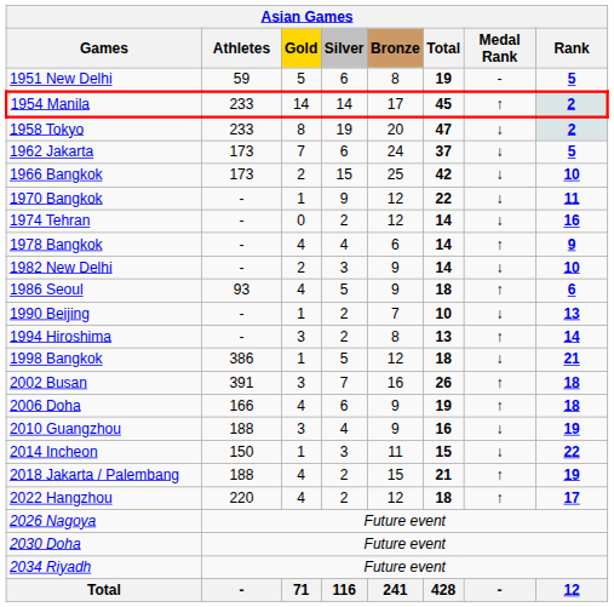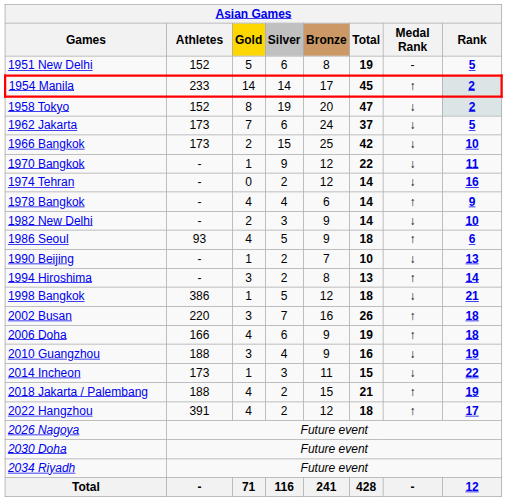 <table class="wikitable sortable plainrowheaders" border="1" style="text-align:center;">
 <tr>
 <th colspan=9><a href='#'>Asian Games</a></th>
 </tr>
 <tr>
 <th scope="col" style="width:13em;">Games</th>
 <th scope="col" style="width:5em;">Athletes</th>
 <th scope="col" style="background-color:gold; font-weight:bold;">Gold</th>
 <th scope="col" style="background-color:silver; font-weight:bold;">Silver</th>
 <th scope="col" style="background-color:#cc9966; font-weight:bold;">Bronze</th>
 <th scope="col">Total</th>
 <th style="width:4.5em; font-weight:bold;">Medal Rank</th>
 <th style="width:4.5em; font-weight:bold;">Rank</th>
 </tr>
 <tr>
 <td align=left> <a href='#'>1951 New Delhi</a></td>
-<td>59</td>
+<td>152</td>
 <td>5</td>
 <td>6</td>
 <td>8</td>
 <td><strong>19</strong></td>
 <td>-</td>
 <td><a href='#'><strong>5</strong></a></td>
 </tr>
 <tr style="border: 3px solid red">
 <td align=left> <a href='#'>1954 Manila</a></td>
 <td>233</td>
 <td>14</td>
 <td>14</td>
 <td>17</td>
 <td><strong>45</strong></td>
 <td>↑</td>
 <td bgcolor=dce5e5><a href='#'><strong>2</strong></a></td>
 </tr>
 <tr>
 <td align=left> <a href='#'>1958 Tokyo</a></td>
-<td>233</td>
+<td>152</td>
 <td>8</td>
 <td>19</td>
 <td>20</td>
 <td><strong>47</strong></td>
 <td>↓</td>
 <td bgcolor=dce5e5><a href='#'><strong>2</strong></a></td>
 </tr>
 <tr>
 <td align=left> <a href='#'>1962 Jakarta</a></td>
 <td>173</td>
 <td>7</td>
 <td>6</td>
 <td>24</td>
 <td><strong>37</strong></td>
 <td>↓</td>
 <td><a href='#'><strong>5</strong></a></td>
 </tr>
 <tr>
 <td align=left> <a href='#'>1966 Bangkok</a></td>
 <td>173</td>
 <td>2</td>
 <td>15</td>
 <td>25</td>
 <td><strong>42</strong></td>
 <td>↓</td>
 <td><a href='#'><strong>10</strong></a></td>
 </tr>
 <tr>
 <td align=left> <a href='#'>1970 Bangkok</a></td>
 <td>-</td>
 <td>1</td>
 <td>9</td>
 <td>12</td>
 <td><strong>22</strong></td>
 <td>↓</td>
 <td><a href='#'><strong>11</strong></a></td>
 </tr>
 <tr>
 <td align=left> <a href='#'>1974 Tehran</a></td>
 <td>-</td>
 <td>0</td>
 <td>2</td>
 <td>12</td>
 <td><strong>14</strong></td>
 <td>↓</td>
 <td><a href='#'><strong>16</strong></a></td>
 </tr>
 <tr>
 <td align=left> <a href='#'>1978 Bangkok</a></td>
 <td>-</td>
 <td>4</td>
 <td>4</td>
 <td>6</td>
 <td><strong>14</strong></td>
 <td>↑</td>
 <td><a href='#'><strong>9</strong></a></td>
 </tr>
 <tr>
 <td align=left> <a href='#'>1982 New Delhi</a></td>
 <td>-</td>
 <td>2</td>
 <td>3</td>
 <td>9</td>
 <td><strong>14</strong></td>
 <td>↓</td>
 <td><a href='#'><strong>10</strong></a></td>
 </tr>
 <tr>
 <td align=left> <a href='#'>1986 Seoul</a></td>
 <td>93</td>
 <td>4</td>
 <td>5</td>
 <td>9</td>
 <td><strong>18</strong></td>
 <td>↑</td>
 <td><a href='#'><strong>6</strong></a></td>
 </tr>
 <tr>
 <td align=left> <a href='#'>1990 Beijing</a></td>
 <td>-</td>
 <td>1</td>
 <td>2</td>
 <td>7</td>
 <td><strong>10</strong></td>
 <td>↓</td>
 <td><a href='#'><strong>13</strong></a></td>
 </tr>
 <tr>
 <td align=left> <a href='#'>1994 Hiroshima</a></td>
 <td>-</td>
 <td>3</td>
 <td>2</td>
 <td>8</td>
 <td><strong>13</strong></td>
 <td>↑</td>
 <td><a href='#'><strong>14</strong></a></td>
 </tr>
 <tr>
 <td align=left> <a href='#'>1998 Bangkok</a></td>
 <td>386</td>
 <td>1</td>
 <td>5</td>
 <td>12</td>
 <td><strong>18</strong></td>
 <td>↓</td>
 <td><a href='#'><strong>21</strong></a></td>
 </tr>
 <tr>
 <td align=left> <a href='#'>2002 Busan</a></td>
-<td>391</td>
+<td>220</td>
 <td>3</td>
 <td>7</td>
 <td>16</td>
 <td><strong>26</strong></td>
 <td>↑</td>
 <td><a href='#'><strong>18</strong></a></td>
 </tr>
 <tr>
 <td align=left> <a href='#'>2006 Doha</a></td>
 <td>166</td>
 <td>4</td>
 <td>6</td>
 <td>9</td>
 <td><strong>19</strong></td>
 <td>↑</td>
 <td><a href='#'><strong>18</strong></a></td>
 </tr>
 <tr>
 <td align=left> <a href='#'>2010 Guangzhou</a></td>
 <td>188</td>
 <td>3</td>
 <td>4</td>
 <td>9</td>
 <td><strong>16</strong></td>
 <td>↓</td>
 <td><a href='#'><strong>19</strong></a></td>
 </tr>
 <tr>
 <td align=left> <a href='#'>2014 Incheon</a></td>
-<td>150</td>
+<td>173</td>
 <td>1</td>
 <td>3</td>
 <td>11</td>
 <td><strong>15</strong></td>
 <td>↓</td>
 <td><a href='#'><strong>22</strong></a></td>
 </tr>
 <tr>
 <td align=left> <a href='#'>2018 Jakarta / Palembang</a></td>
 <td>188</td>
 <td>4</td>
 <td>2</td>
 <td>15</td>
 <td><strong>21</strong></td>
 <td>↑</td>
 <td><a href='#'><strong>19</strong></a></td>
 </tr>
 <tr>
 <td align=left> <a href='#'>2022 Hangzhou</a></td>
-<td>220</td>
+<td>391</td>
 <td>4</td>
 <td>2</td>
 <td>12</td>
 <td><strong>18</strong></td>
 <td>↑</td>
 <td><a href='#'><strong>17</strong></a></td>
 </tr>
 <tr>
 <td align=left> <em><a href='#'>2026 Nagoya</a></em></td>
 <td colspan=7><em>Future event</em></td>
 </tr>
 <tr>
 <td align=left> <em><a href='#'>2030 Doha</a></em></td>
 <td colspan=7><em>Future event</em></td>
 </tr>
 <tr>
 <td align=left> <em><a href='#'>2034 Riyadh</a></em></td>
 <td colspan=7><em>Future event</em></td>
 </tr>
 <tr>
 <th>Total</th>
 <th>-</th>
 <th>71</th>
 <th>116</th>
 <th>241</th>
 <th>428</th>
 <th>-</th>
 <th><a href='#'><strong>12</strong></a></th>
 </tr>
 </table>
